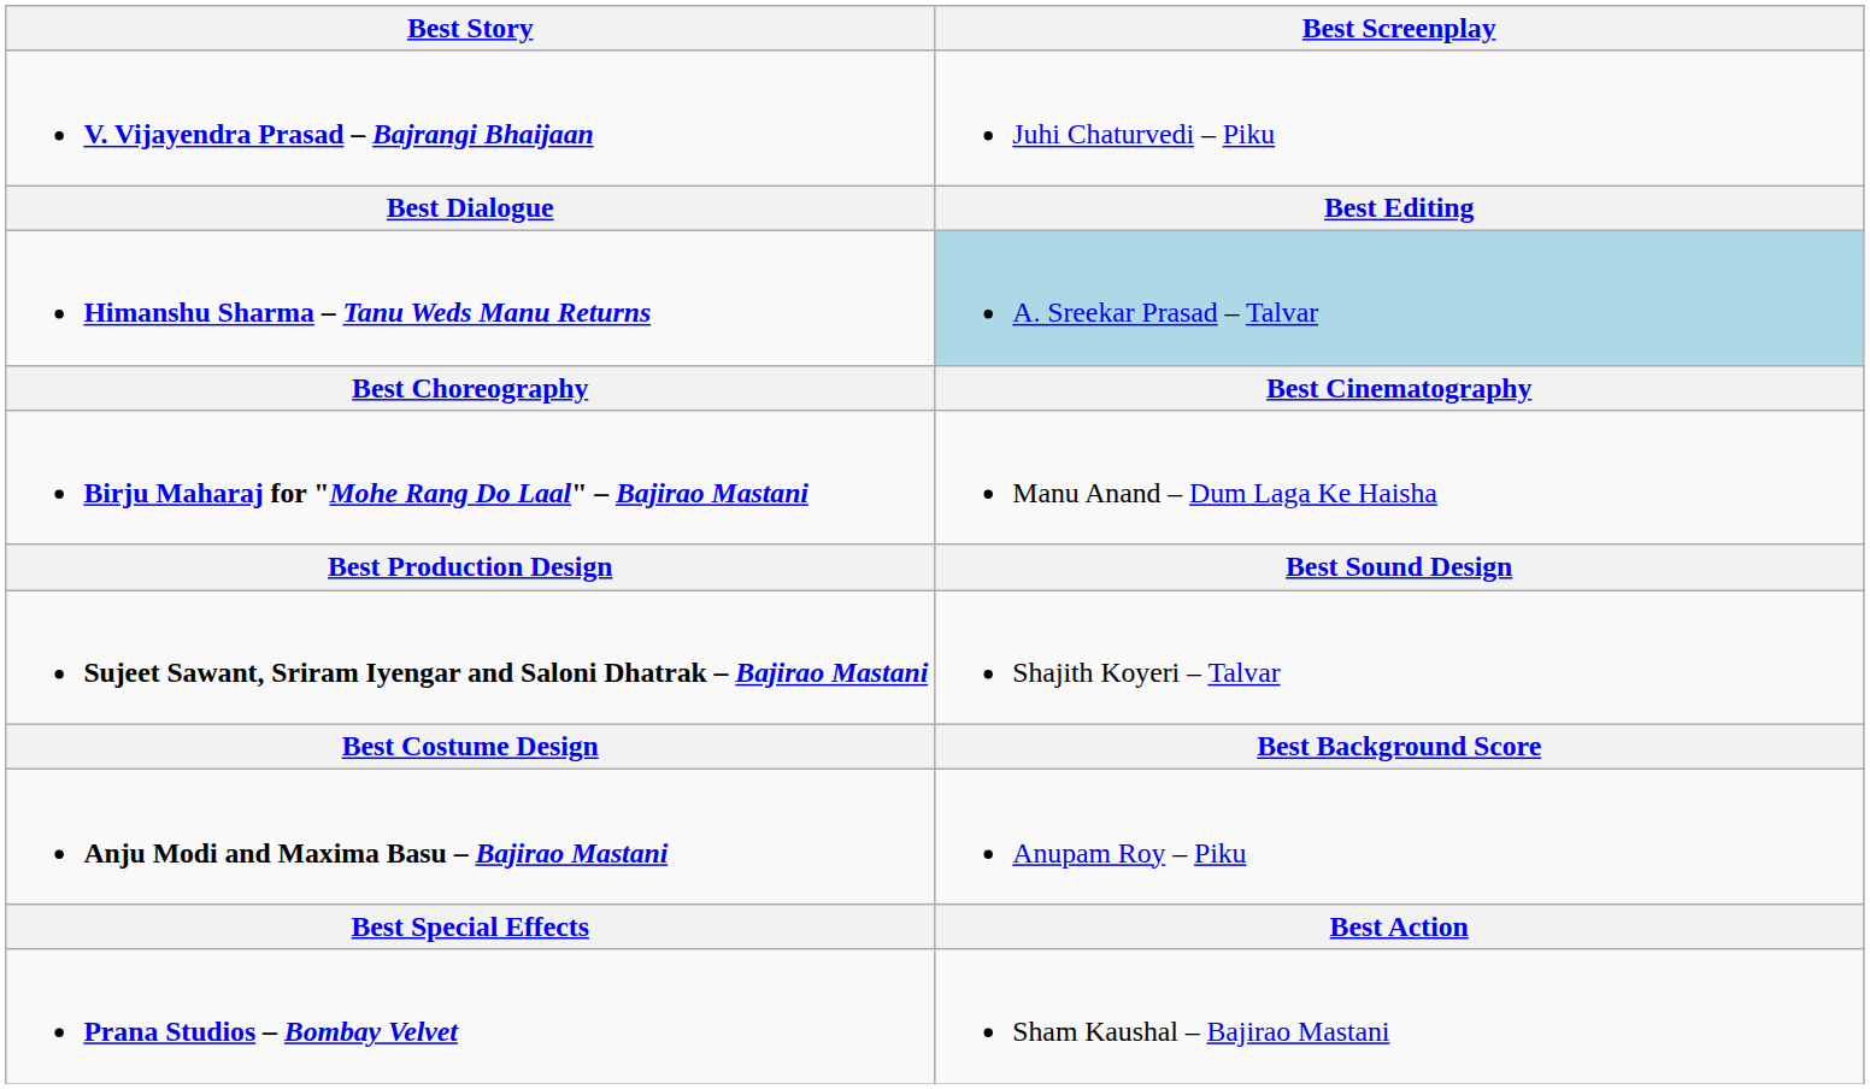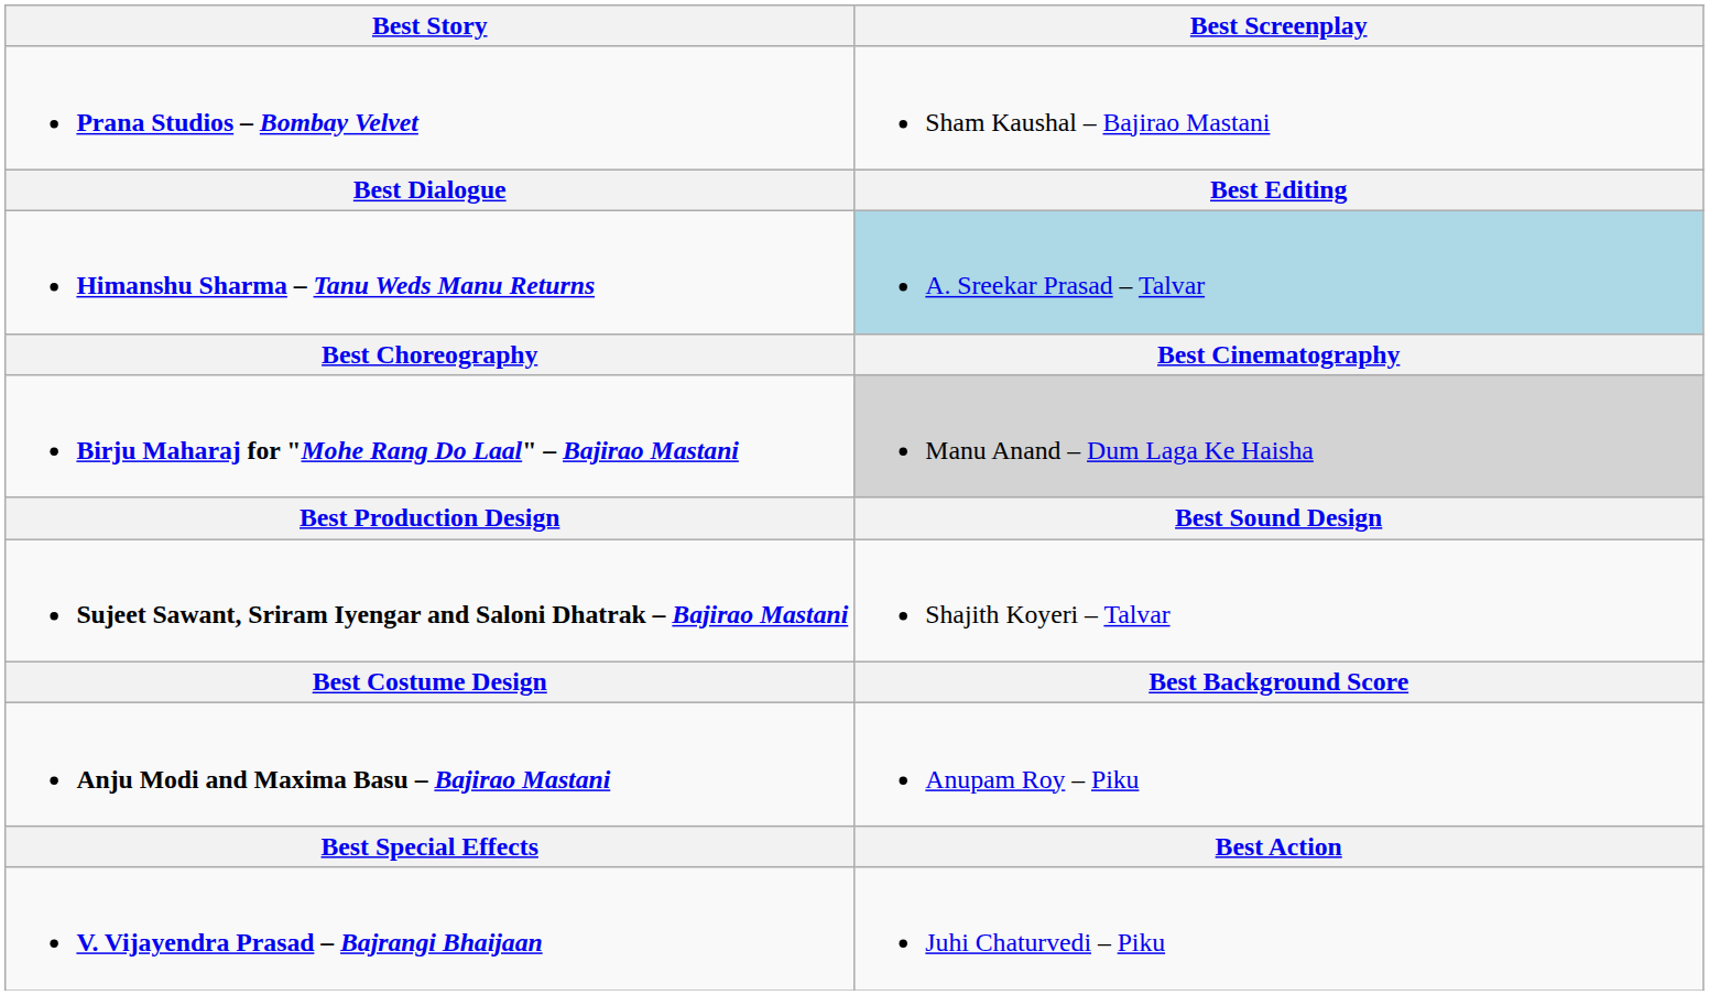 <table class="wikitable">
 <tr>
 <th style="vertical-align:top; width:50%;"><a href='#'>Best Story</a></th>
 <th style="vertical-align:top; width:50%;"><a href='#'>Best Screenplay</a></th>
 </tr>
 <tr>
-<td><br><ul><li><strong><a href='#'>V. Vijayendra Prasad</a> – <em><a href='#'>Bajrangi Bhaijaan</a><strong><em></li></ul></td>
-<td><br><ul><li></strong><a href='#'>Juhi Chaturvedi</a> – </em><a href='#'>Piku</a></em></strong></li></ul></td>
+<td><br><ul><li><strong><a href='#'>Prana Studios</a> – <em><a href='#'>Bombay Velvet</a><strong><em></li></ul></td>
+<td><br><ul><li></strong>Sham Kaushal – </em><a href='#'>Bajirao Mastani</a></em></strong></li></ul></td>
 </tr>
 <tr>
 <th><a href='#'>Best Dialogue</a></th>
 <th><a href='#'>Best Editing</a></th>
 </tr>
 <tr>
 <td><br><ul><li><strong><a href='#'>Himanshu Sharma</a> – <em><a href='#'>Tanu Weds Manu Returns</a><strong><em></li></ul></td>
 <td style="background: lightblue;"><br><ul><li></strong><a href='#'>A. Sreekar Prasad</a> – </em><a href='#'>Talvar</a></em></strong></li></ul></td>
 </tr>
 <tr>
 <th><a href='#'>Best Choreography</a></th>
 <th><a href='#'>Best Cinematography</a></th>
 </tr>
 <tr>
 <td><br><ul><li><strong><a href='#'>Birju Maharaj</a> for "<em><a href='#'>Mohe Rang Do Laal</a></em>" – <em><a href='#'>Bajirao Mastani</a><strong><em></li></ul></td>
-<td><br><ul><li></strong>Manu Anand – </em><a href='#'>Dum Laga Ke Haisha</a></em></strong></li></ul></td>
+<td style="background: lightgrey;"><br><ul><li></strong>Manu Anand – </em><a href='#'>Dum Laga Ke Haisha</a></em></strong></li></ul></td>
 </tr>
 <tr>
 <th><a href='#'>Best Production Design</a></th>
 <th><a href='#'>Best Sound Design</a></th>
 </tr>
 <tr>
 <td><br><ul><li><strong>Sujeet Sawant, Sriram Iyengar and Saloni Dhatrak – <em><a href='#'>Bajirao Mastani</a><strong><em></li></ul></td>
 <td><br><ul><li></strong>Shajith Koyeri – </em><a href='#'>Talvar</a></em></strong></li></ul></td>
 </tr>
 <tr>
 <th><a href='#'>Best Costume Design</a></th>
 <th><a href='#'>Best Background Score</a></th>
 </tr>
 <tr>
 <td><br><ul><li><strong>Anju Modi and Maxima Basu – <em><a href='#'>Bajirao Mastani</a><strong><em></li></ul></td>
 <td><br><ul><li></strong><a href='#'>Anupam Roy</a> – </em><a href='#'>Piku</a></em></strong></li></ul></td>
 </tr>
 <tr>
 <th><a href='#'>Best Special Effects</a></th>
 <th><a href='#'>Best Action</a></th>
 </tr>
 <tr>
-<td><br><ul><li><strong><a href='#'>Prana Studios</a> – <em><a href='#'>Bombay Velvet</a><strong><em></li></ul></td>
-<td><br><ul><li></strong>Sham Kaushal – </em><a href='#'>Bajirao Mastani</a></em></strong></li></ul></td>
+<td><br><ul><li><strong><a href='#'>V. Vijayendra Prasad</a> – <em><a href='#'>Bajrangi Bhaijaan</a><strong><em></li></ul></td>
+<td><br><ul><li></strong><a href='#'>Juhi Chaturvedi</a> – </em><a href='#'>Piku</a></em></strong></li></ul></td>
 </tr>
 </table>
